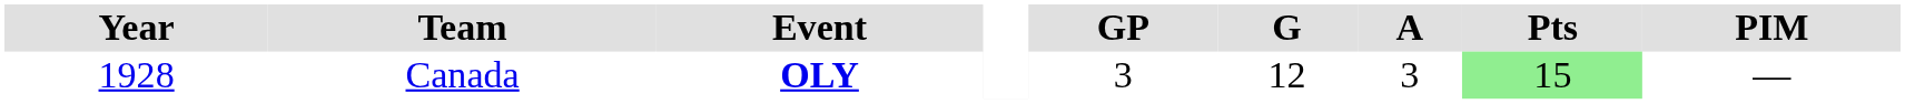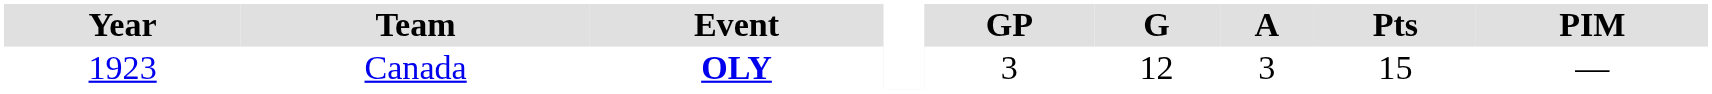 <table border="0" cellpadding="1" cellspacing="0" style="text-align:center; width:50em">
 <tr ALIGN="center" bgcolor="#e0e0e0">
 <th>Year</th>
 <th>Team</th>
 <th>Event</th>
 <th rowspan="99" bgcolor="#ffffff"> </th>
 <th>GP</th>
 <th>G</th>
 <th>A</th>
 <th>Pts</th>
 <th>PIM</th>
 </tr>
 <tr>
-<td><a href='#'>1928</a></td>
+<td><a href='#'>1923</a></td>
 <td><a href='#'>Canada</a></td>
 <td><strong><a href='#'>OLY</a></strong></td>
 <td>3</td>
 <td>12</td>
 <td>3</td>
-<td style="background: lightgreen;">15</td>
+<td>15</td>
 <td>—</td>
 </tr>
 </table>
